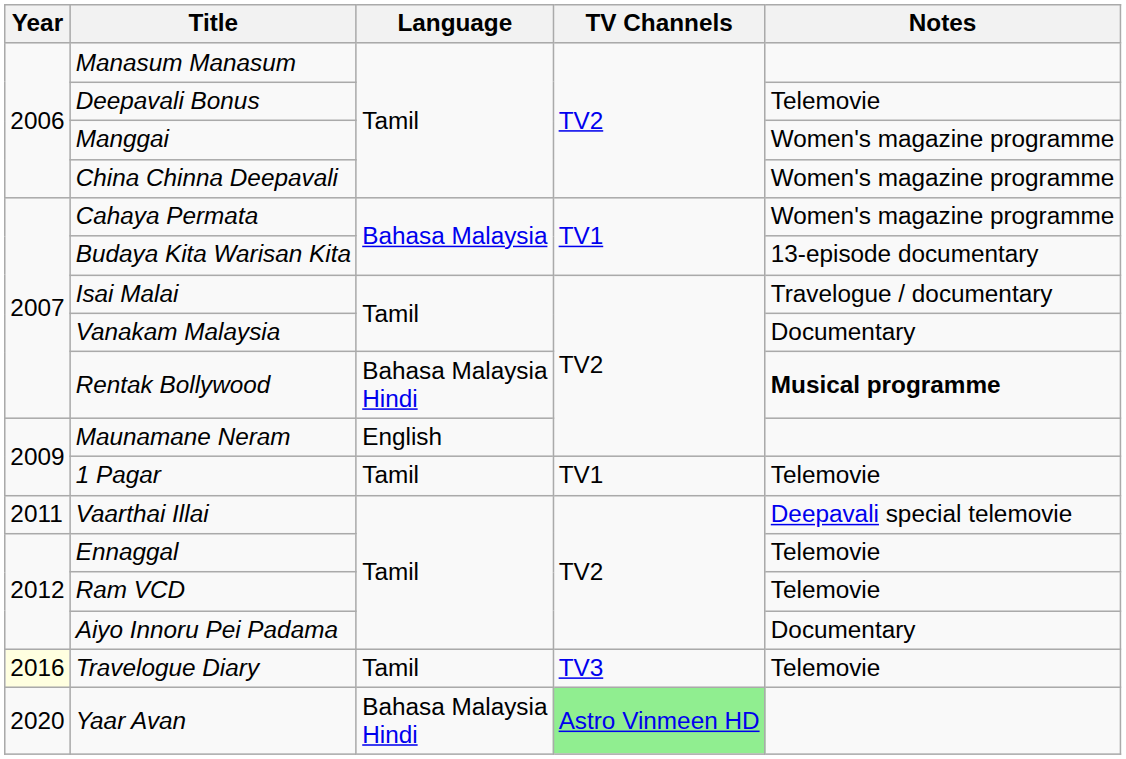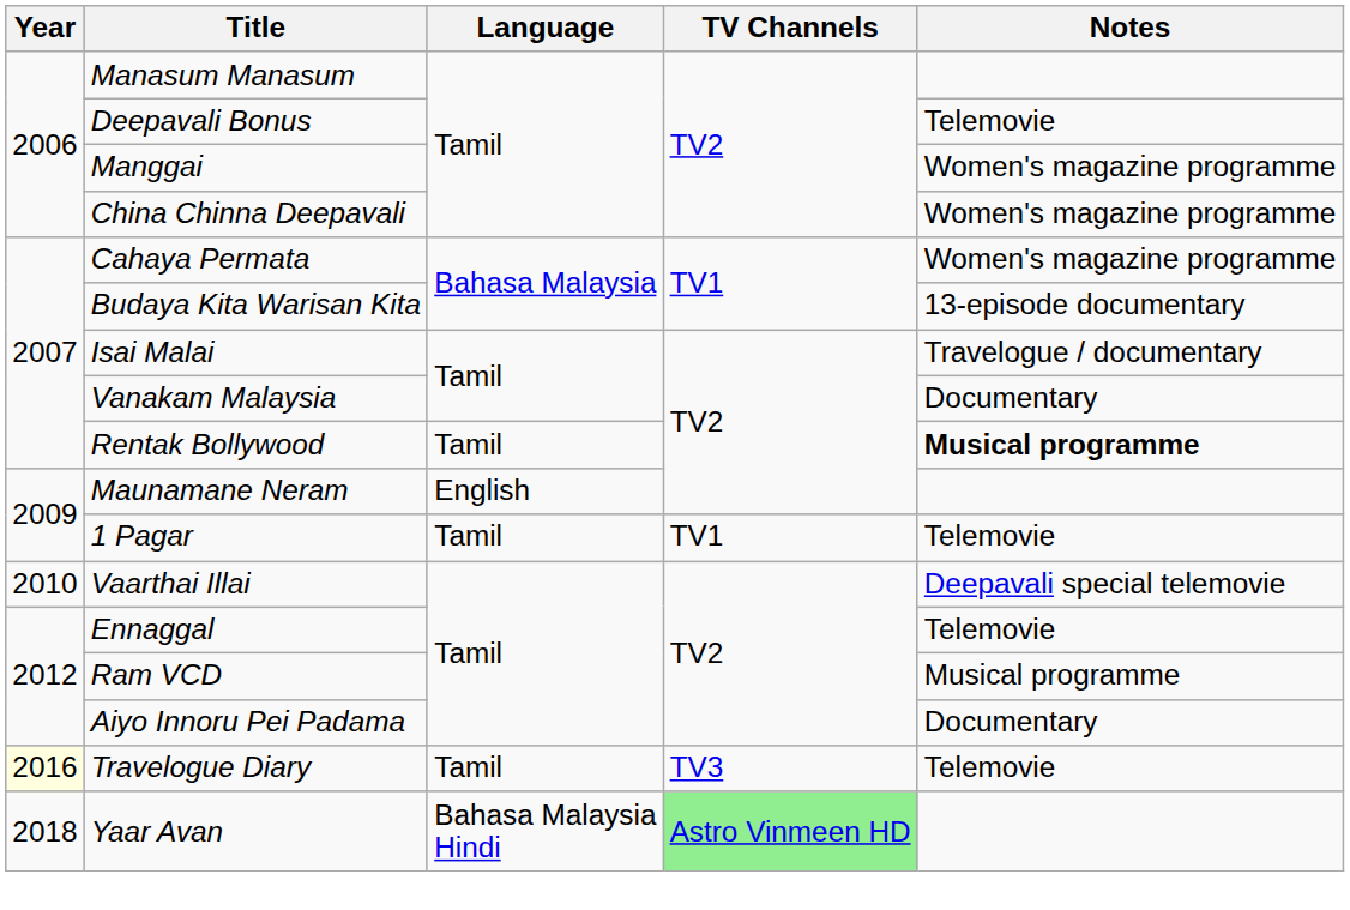 <table class="wikitable sortable">
 <tr>
 <th>Year</th>
 <th>Title</th>
 <th>Language</th>
 <th>TV Channels</th>
 <th class="unsortable">Notes</th>
 </tr>
 <tr>
 <td rowspan="4">2006</td>
 <td><em>Manasum Manasum</em></td>
 <td rowspan="4">Tamil</td>
 <td rowspan="4"><a href='#'>TV2</a></td>
 <td></td>
 </tr>
 <tr>
 <td><em>Deepavali Bonus</em></td>
 <td>Telemovie</td>
 </tr>
 <tr>
 <td><em>Manggai</em></td>
 <td>Women's magazine programme</td>
 </tr>
 <tr>
 <td><em>China Chinna Deepavali</em></td>
 <td>Women's magazine programme</td>
 </tr>
 <tr>
 <td rowspan="5">2007</td>
 <td><em>Cahaya Permata</em></td>
 <td rowspan="2"><a href='#'>Bahasa Malaysia</a></td>
 <td rowspan="2"><a href='#'>TV1</a></td>
 <td>Women's magazine programme</td>
 </tr>
 <tr>
 <td><em>Budaya Kita Warisan Kita</em></td>
 <td>13-episode documentary</td>
 </tr>
 <tr>
 <td><em>Isai Malai</em></td>
 <td rowspan="2">Tamil</td>
 <td rowspan="4">TV2</td>
 <td>Travelogue / documentary</td>
 </tr>
 <tr>
 <td><em>Vanakam Malaysia</em></td>
 <td>Documentary</td>
 </tr>
 <tr>
 <td><em>Rentak Bollywood</em></td>
-<td>Bahasa Malaysia <br><a href='#'>Hindi</a></td>
+<td>Tamil</td>
 <td><strong>Musical programme</strong></td>
 </tr>
 <tr>
 <td rowspan="2">2009</td>
 <td><em>Maunamane Neram</em></td>
 <td>English</td>
 <td></td>
 </tr>
 <tr>
 <td><em>1 Pagar</em></td>
 <td>Tamil</td>
 <td>TV1</td>
 <td>Telemovie</td>
 </tr>
 <tr>
-<td>2011</td>
+<td>2010</td>
 <td><em>Vaarthai Illai</em></td>
 <td rowspan="4">Tamil</td>
 <td rowspan="4">TV2</td>
 <td><a href='#'>Deepavali</a> special telemovie</td>
 </tr>
 <tr>
 <td rowspan="3">2012</td>
 <td><em>Ennaggal</em></td>
 <td>Telemovie</td>
 </tr>
 <tr>
 <td><em>Ram VCD</em></td>
-<td>Telemovie</td>
+<td>Musical programme</td>
 </tr>
 <tr>
 <td><em>Aiyo Innoru Pei Padama</em></td>
 <td>Documentary</td>
 </tr>
 <tr>
 <td style="background: lightyellow;">2016</td>
 <td><em>Travelogue Diary</em></td>
 <td>Tamil</td>
 <td><a href='#'>TV3</a></td>
 <td>Telemovie</td>
 </tr>
 <tr>
-<td>2020</td>
+<td>2018</td>
 <td><em>Yaar Avan</em></td>
 <td>Bahasa Malaysia <br><a href='#'>Hindi</a></td>
 <td style="background: lightgreen;"><a href='#'>Astro Vinmeen HD</a></td>
 <td></td>
 </tr>
 </table>
